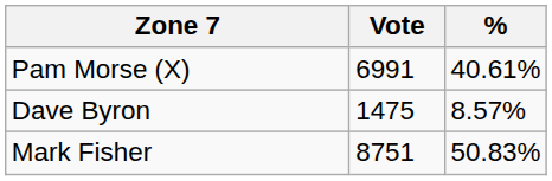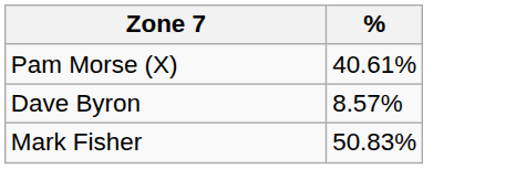 <table class="wikitable">
 <tr>
 <th bgcolor="#DDDDFF" width="200px">Zone 7</th>
-<th bgcolor="#DDDDFF" width="50px">Vote</th>
 <th bgcolor="#DDDDFF" width="30px">%</th>
 </tr>
 <tr>
 <td>Pam Morse (X)</td>
-<td>6991</td>
 <td>40.61%</td>
 </tr>
 <tr>
 <td>Dave Byron</td>
-<td>1475</td>
 <td>8.57%</td>
 </tr>
 <tr>
 <td>Mark Fisher</td>
-<td>8751</td>
 <td>50.83%</td>
 </tr>
 </table>
